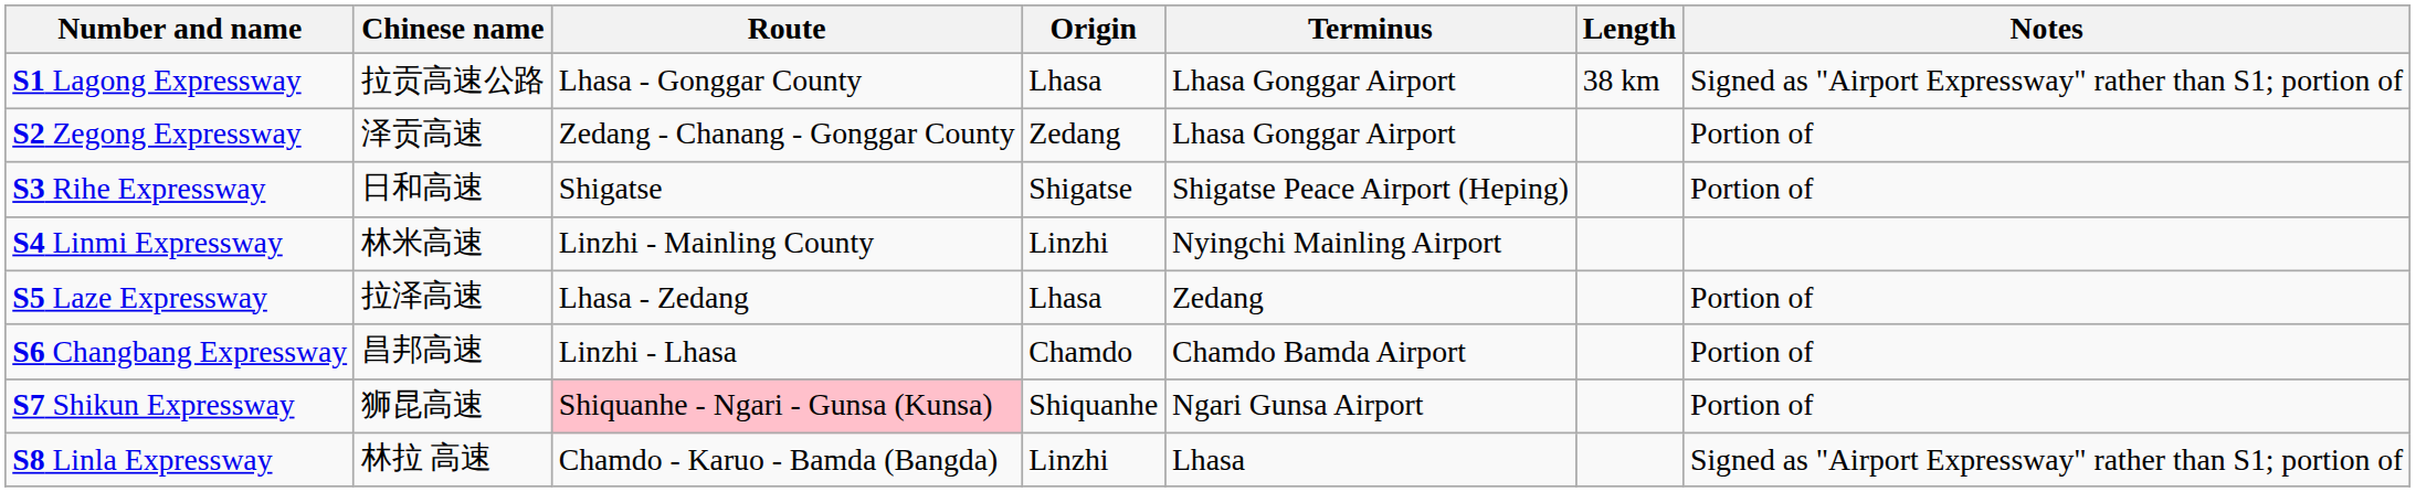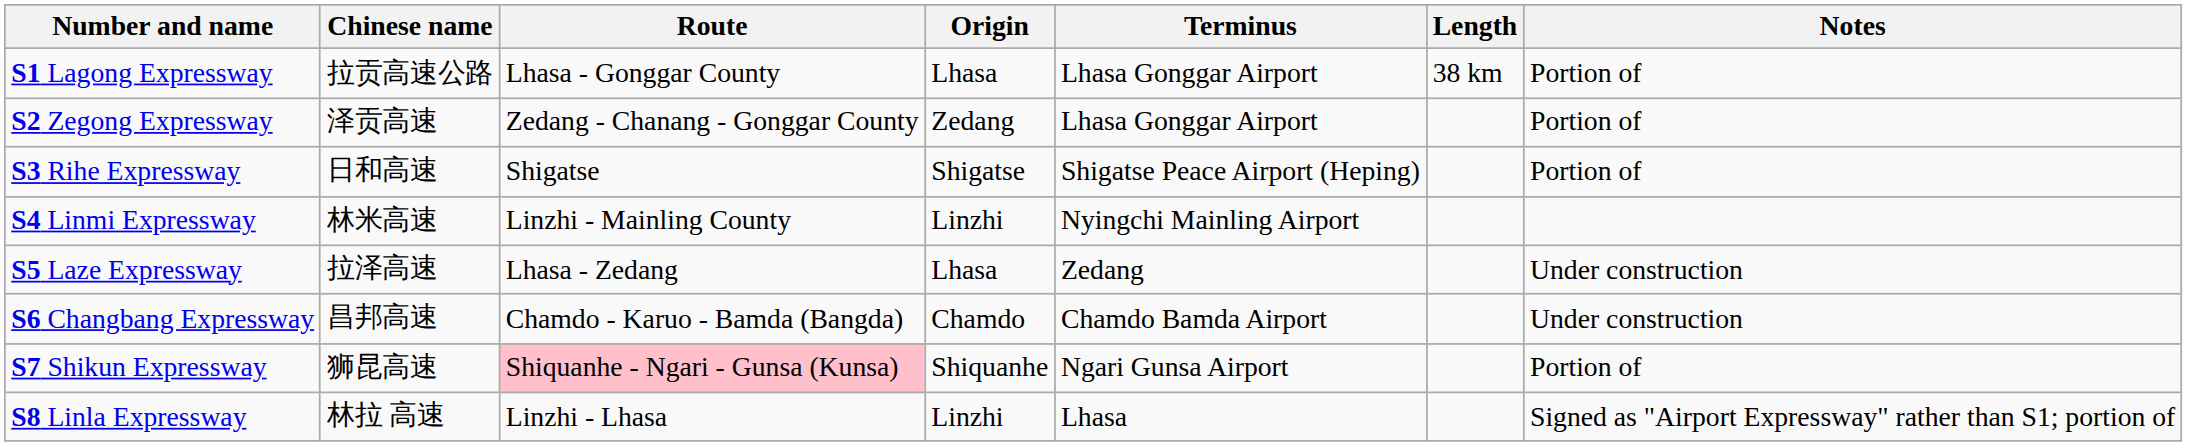 <table class="wikitable collapsible">
 <tr>
 <th>Number and name</th>
 <th>Chinese name</th>
 <th>Route</th>
 <th>Origin</th>
 <th>Terminus</th>
 <th>Length</th>
 <th>Notes</th>
 </tr>
 <tr>
 <td> <a href='#'><strong>S1</strong> Lagong Expressway</a></td>
 <td>拉贡高速公路</td>
 <td>Lhasa - Gonggar County</td>
 <td>Lhasa</td>
 <td>Lhasa Gonggar Airport</td>
 <td>38 km</td>
-<td>Signed as "Airport Expressway" rather than S1; portion of </td>
+<td>Portion of </td>
 </tr>
 <tr>
 <td><a href='#'><strong>S2</strong> Zegong Expressway</a></td>
 <td>泽贡高速</td>
 <td>Zedang - Chanang - Gonggar County</td>
 <td>Zedang</td>
 <td>Lhasa Gonggar Airport</td>
 <td></td>
 <td>Portion of </td>
 </tr>
 <tr>
 <td><a href='#'><strong>S3</strong> Rihe Expressway</a></td>
 <td>日和高速</td>
 <td>Shigatse</td>
 <td>Shigatse</td>
 <td>Shigatse Peace Airport (Heping)</td>
 <td></td>
 <td>Portion of </td>
 </tr>
 <tr>
 <td><a href='#'><strong>S4</strong> Linmi Expressway</a></td>
 <td>林米高速</td>
 <td>Linzhi - Mainling County</td>
 <td>Linzhi</td>
 <td>Nyingchi Mainling Airport</td>
 <td></td>
 <td></td>
 </tr>
 <tr>
 <td><a href='#'><strong>S5</strong> Laze Expressway</a></td>
 <td>拉泽高速</td>
 <td>Lhasa - Zedang</td>
 <td>Lhasa</td>
 <td>Zedang</td>
 <td></td>
-<td>Portion of </td>
+<td>Under construction</td>
 </tr>
 <tr>
 <td><a href='#'><strong>S6</strong> Changbang Expressway</a></td>
 <td>昌邦高速</td>
-<td>Linzhi - Lhasa</td>
+<td>Chamdo - Karuo - Bamda (Bangda)</td>
 <td>Chamdo</td>
 <td>Chamdo Bamda Airport</td>
 <td></td>
-<td>Portion of </td>
+<td>Under construction</td>
 </tr>
 <tr>
 <td><a href='#'><strong>S7</strong> Shikun Expressway</a></td>
 <td>狮昆高速</td>
 <td style="background: pink;">Shiquanhe - Ngari - Gunsa (Kunsa)</td>
 <td>Shiquanhe</td>
 <td>Ngari Gunsa Airport</td>
 <td></td>
 <td>Portion of </td>
 </tr>
 <tr>
 <td><a href='#'><strong>S8</strong> Linla Expressway</a></td>
 <td>林拉 高速</td>
-<td>Chamdo - Karuo - Bamda (Bangda)</td>
+<td>Linzhi - Lhasa</td>
 <td>Linzhi</td>
 <td>Lhasa</td>
 <td></td>
 <td>Signed as "Airport Expressway" rather than S1; portion of </td>
 </tr>
 </table>
